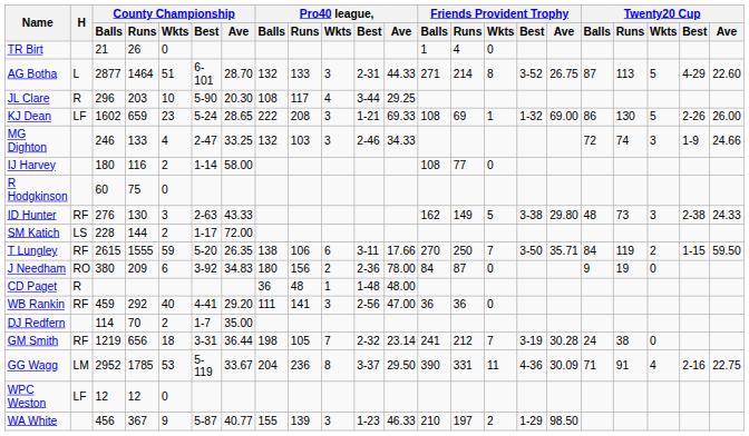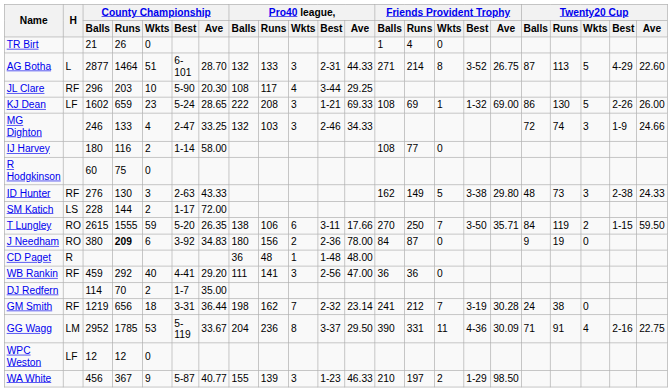 <table class="wikitable" style="width:100%;">
 <tr style="background:#efefef;">
 <th rowspan=2>Name</th>
 <th rowspan=2>H</th>
 <th colspan=5><a href='#'>County Championship</a></th>
 <th colspan=5><a href='#'>Pro40</a> league,</th>
 <th colspan=5><a href='#'>Friends Provident Trophy</a></th>
 <th colspan=6><a href='#'>Twenty20 Cup</a></th>
 </tr>
 <tr>
 <th>Balls</th>
 <th>Runs</th>
 <th>Wkts</th>
 <th>Best</th>
 <th>Ave</th>
 <th>Balls</th>
 <th>Runs</th>
 <th>Wkts</th>
 <th>Best</th>
 <th>Ave</th>
 <th>Balls</th>
 <th>Runs</th>
 <th>Wkts</th>
 <th>Best</th>
 <th>Ave</th>
 <th>Balls</th>
 <th>Runs</th>
 <th>Wkts</th>
 <th>Best</th>
 <th>Ave</th>
 </tr>
 <tr>
 <td><a href='#'>TR Birt</a></td>
 <td></td>
 <td>21</td>
 <td>26</td>
 <td>0</td>
 <td></td>
 <td></td>
 <td></td>
 <td></td>
 <td></td>
 <td></td>
 <td></td>
 <td>1</td>
 <td>4</td>
 <td>0</td>
 <td></td>
 <td></td>
 <td></td>
 <td></td>
 <td></td>
 <td></td>
 <td></td>
 </tr>
 <tr>
 <td><a href='#'>AG Botha</a></td>
 <td>L</td>
 <td>2877</td>
 <td>1464</td>
 <td>51</td>
 <td>6-101</td>
 <td>28.70</td>
 <td>132</td>
 <td>133</td>
 <td>3</td>
 <td>2-31</td>
 <td>44.33</td>
 <td>271</td>
 <td>214</td>
 <td>8</td>
 <td>3-52</td>
 <td>26.75</td>
 <td>87</td>
 <td>113</td>
 <td>5</td>
 <td>4-29</td>
 <td>22.60</td>
 </tr>
 <tr>
 <td><a href='#'>JL Clare</a></td>
-<td>R</td>
+<td>RF</td>
 <td>296</td>
 <td>203</td>
 <td>10</td>
 <td>5-90</td>
 <td>20.30</td>
 <td>108</td>
 <td>117</td>
 <td>4</td>
 <td>3-44</td>
 <td>29.25</td>
 <td></td>
 <td></td>
 <td></td>
 <td></td>
 <td></td>
 <td></td>
 <td></td>
 <td></td>
 <td></td>
 <td></td>
 </tr>
 <tr>
 <td><a href='#'>KJ Dean</a></td>
 <td>LF</td>
 <td>1602</td>
 <td>659</td>
 <td>23</td>
 <td>5-24</td>
 <td>28.65</td>
 <td>222</td>
 <td>208</td>
 <td>3</td>
 <td>1-21</td>
 <td>69.33</td>
 <td>108</td>
 <td>69</td>
 <td>1</td>
 <td>1-32</td>
 <td>69.00</td>
 <td>86</td>
 <td>130</td>
 <td>5</td>
 <td>2-26</td>
 <td>26.00</td>
 </tr>
 <tr>
 <td><a href='#'>MG Dighton</a></td>
 <td></td>
 <td>246</td>
 <td>133</td>
 <td>4</td>
 <td>2-47</td>
 <td>33.25</td>
 <td>132</td>
 <td>103</td>
 <td>3</td>
 <td>2-46</td>
 <td>34.33</td>
 <td></td>
 <td></td>
 <td></td>
 <td></td>
 <td></td>
 <td>72</td>
 <td>74</td>
 <td>3</td>
 <td>1-9</td>
 <td>24.66</td>
 </tr>
 <tr>
 <td><a href='#'>IJ Harvey</a></td>
 <td></td>
 <td>180</td>
 <td>116</td>
 <td>2</td>
 <td>1-14</td>
 <td>58.00</td>
 <td></td>
 <td></td>
 <td></td>
 <td></td>
 <td></td>
 <td>108</td>
 <td>77</td>
 <td>0</td>
 <td></td>
 <td></td>
 <td></td>
 <td></td>
 <td></td>
 <td></td>
 <td></td>
 </tr>
 <tr>
 <td><a href='#'>R Hodgkinson</a></td>
 <td></td>
 <td>60</td>
 <td>75</td>
 <td>0</td>
 <td></td>
 <td></td>
 <td></td>
 <td></td>
 <td></td>
 <td></td>
 <td></td>
 <td></td>
 <td></td>
 <td></td>
 <td></td>
 <td></td>
 <td></td>
 <td></td>
 <td></td>
 <td></td>
 <td></td>
 </tr>
 <tr>
 <td><a href='#'>ID Hunter</a></td>
 <td>RF</td>
 <td>276</td>
 <td>130</td>
 <td>3</td>
 <td>2-63</td>
 <td>43.33</td>
 <td></td>
 <td></td>
 <td></td>
 <td></td>
 <td></td>
 <td>162</td>
 <td>149</td>
 <td>5</td>
 <td>3-38</td>
 <td>29.80</td>
 <td>48</td>
 <td>73</td>
 <td>3</td>
 <td>2-38</td>
 <td>24.33</td>
 </tr>
 <tr>
 <td><a href='#'>SM Katich</a></td>
 <td>LS</td>
 <td>228</td>
 <td>144</td>
 <td>2</td>
 <td>1-17</td>
 <td>72.00</td>
 <td></td>
 <td></td>
 <td></td>
 <td></td>
 <td></td>
 <td></td>
 <td></td>
 <td></td>
 <td></td>
 <td></td>
 <td></td>
 <td></td>
 <td></td>
 <td></td>
 <td></td>
 </tr>
 <tr>
 <td><a href='#'>T Lungley</a></td>
-<td>RF</td>
+<td>RO</td>
 <td>2615</td>
 <td>1555</td>
 <td>59</td>
 <td>5-20</td>
 <td>26.35</td>
 <td>138</td>
 <td>106</td>
 <td>6</td>
 <td>3-11</td>
 <td>17.66</td>
 <td>270</td>
 <td>250</td>
 <td>7</td>
 <td>3-50</td>
 <td>35.71</td>
 <td>84</td>
 <td>119</td>
 <td>2</td>
 <td>1-15</td>
 <td>59.50</td>
 </tr>
 <tr>
 <td><a href='#'>J Needham</a></td>
 <td>RO</td>
 <td>380</td>
-<td>209</td>
+<td><strong>209</strong></td>
 <td>6</td>
 <td>3-92</td>
 <td>34.83</td>
 <td>180</td>
 <td>156</td>
 <td>2</td>
 <td>2-36</td>
 <td>78.00</td>
 <td>84</td>
 <td>87</td>
 <td>0</td>
 <td></td>
 <td></td>
 <td>9</td>
 <td>19</td>
 <td>0</td>
 <td></td>
 <td></td>
 </tr>
 <tr>
 <td><a href='#'>CD Paget</a></td>
 <td>R</td>
 <td></td>
 <td></td>
 <td></td>
 <td></td>
 <td></td>
 <td>36</td>
 <td>48</td>
 <td>1</td>
 <td>1-48</td>
 <td>48.00</td>
 <td></td>
 <td></td>
 <td></td>
 <td></td>
 <td></td>
 <td></td>
 <td></td>
 <td></td>
 <td></td>
 <td></td>
 </tr>
 <tr>
 <td><a href='#'>WB Rankin</a></td>
 <td>RF</td>
 <td>459</td>
 <td>292</td>
 <td>40</td>
 <td>4-41</td>
 <td>29.20</td>
 <td>111</td>
 <td>141</td>
 <td>3</td>
 <td>2-56</td>
 <td>47.00</td>
 <td>36</td>
 <td>36</td>
 <td>0</td>
 <td></td>
 <td></td>
 <td></td>
 <td></td>
 <td></td>
 <td></td>
 <td></td>
 </tr>
 <tr>
 <td><a href='#'>DJ Redfern</a></td>
 <td></td>
 <td>114</td>
 <td>70</td>
 <td>2</td>
 <td>1-7</td>
 <td>35.00</td>
 <td></td>
 <td></td>
 <td></td>
 <td></td>
 <td></td>
 <td></td>
 <td></td>
 <td></td>
 <td></td>
 <td></td>
 <td></td>
 <td></td>
 <td></td>
 <td></td>
 <td></td>
 </tr>
 <tr>
 <td><a href='#'>GM Smith</a></td>
 <td>RF</td>
 <td>1219</td>
 <td>656</td>
 <td>18</td>
 <td>3-31</td>
 <td>36.44</td>
 <td>198</td>
-<td>105</td>
+<td>162</td>
 <td>7</td>
 <td>2-32</td>
 <td>23.14</td>
 <td>241</td>
 <td>212</td>
 <td>7</td>
 <td>3-19</td>
 <td>30.28</td>
 <td>24</td>
 <td>38</td>
 <td>0</td>
 <td></td>
 <td></td>
 </tr>
 <tr>
 <td><a href='#'>GG Wagg</a></td>
 <td>LM</td>
 <td>2952</td>
 <td>1785</td>
 <td>53</td>
 <td>5-119</td>
 <td>33.67</td>
 <td>204</td>
 <td>236</td>
 <td>8</td>
 <td>3-37</td>
 <td>29.50</td>
 <td>390</td>
 <td>331</td>
 <td>11</td>
 <td>4-36</td>
 <td>30.09</td>
 <td>71</td>
 <td>91</td>
 <td>4</td>
 <td>2-16</td>
 <td>22.75</td>
 </tr>
 <tr>
 <td><a href='#'>WPC Weston</a></td>
 <td>LF</td>
 <td>12</td>
 <td>12</td>
 <td>0</td>
 <td></td>
 <td></td>
 <td></td>
 <td></td>
 <td></td>
 <td></td>
 <td></td>
 <td></td>
 <td></td>
 <td></td>
 <td></td>
 <td></td>
 <td></td>
 <td></td>
 <td></td>
 <td></td>
 <td></td>
 </tr>
 <tr>
 <td><a href='#'>WA White</a></td>
 <td></td>
 <td>456</td>
 <td>367</td>
 <td>9</td>
 <td>5-87</td>
 <td>40.77</td>
 <td>155</td>
 <td>139</td>
 <td>3</td>
 <td>1-23</td>
 <td>46.33</td>
 <td>210</td>
 <td>197</td>
 <td>2</td>
 <td>1-29</td>
 <td>98.50</td>
 <td></td>
 <td></td>
 <td></td>
 <td></td>
 <td></td>
 </tr>
 </table>
